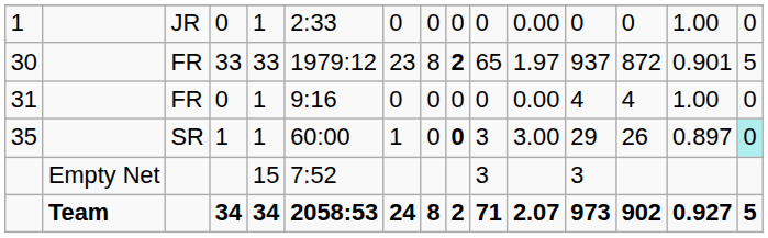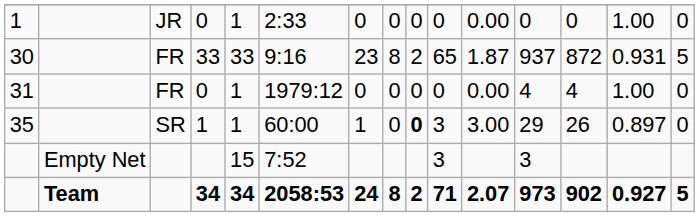 <table class="wikitable sortable">
 <tr align="center"  bgcolor="#dddddd">
 </tr>
 <tr>
 <td>1</td>
 <td></td>
 <td>JR</td>
 <td>0</td>
 <td>1</td>
 <td>2:33</td>
 <td>0</td>
 <td>0</td>
 <td>0</td>
 <td>0</td>
 <td>0.00</td>
 <td>0</td>
 <td>0</td>
 <td>1.00</td>
 <td>0</td>
 </tr>
 <tr>
 <td>30</td>
 <td></td>
 <td>FR</td>
 <td>33</td>
 <td>33</td>
-<td>1979:12</td>
+<td>9:16</td>
 <td>23</td>
 <td>8</td>
-<td><strong>2</strong></td>
+<td>2</td>
 <td>65</td>
-<td>1.97</td>
+<td>1.87</td>
 <td>937</td>
 <td>872</td>
-<td>0.901</td>
+<td>0.931</td>
 <td>5</td>
 </tr>
 <tr>
 <td>31</td>
 <td></td>
 <td>FR</td>
 <td>0</td>
 <td>1</td>
-<td>9:16</td>
+<td>1979:12</td>
 <td>0</td>
 <td>0</td>
 <td>0</td>
 <td>0</td>
 <td>0.00</td>
 <td>4</td>
 <td>4</td>
 <td>1.00</td>
 <td>0</td>
 </tr>
 <tr>
 <td>35</td>
 <td></td>
 <td>SR</td>
 <td>1</td>
 <td>1</td>
 <td>60:00</td>
 <td>1</td>
 <td>0</td>
 <td><strong>0</strong></td>
 <td>3</td>
 <td>3.00</td>
 <td>29</td>
 <td>26</td>
 <td>0.897</td>
-<td style="background: paleturquoise;">0</td>
+<td>0</td>
 </tr>
 <tr>
 <td></td>
 <td>Empty Net</td>
 <td></td>
 <td></td>
 <td>15</td>
 <td>7:52</td>
 <td></td>
 <td></td>
 <td></td>
 <td>3</td>
 <td></td>
 <td>3</td>
 <td></td>
 <td></td>
 <td></td>
 </tr>
 <tr class="sortbottom">
 <td></td>
 <td><strong>Team</strong></td>
 <td></td>
 <td><strong>34</strong></td>
 <td><strong>34</strong></td>
 <td><strong>2058:53</strong></td>
 <td><strong>24</strong></td>
 <td><strong>8</strong></td>
 <td><strong>2</strong></td>
 <td><strong>71</strong></td>
 <td><strong>2.07</strong></td>
 <td><strong>973</strong></td>
 <td><strong>902</strong></td>
 <td><strong>0.927</strong></td>
 <td><strong>5</strong></td>
 </tr>
 </table>
